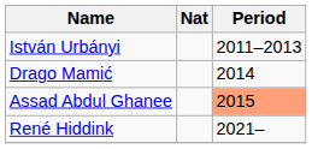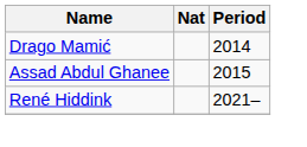 <table class="wikitable">
 <tr>
 <th>Name</th>
 <th>Nat</th>
 <th>Period</th>
-</tr>
-<tr>
-<td><a href='#'>István Urbányi</a></td>
-<td align="center"></td>
-<td align="left">2011–2013</td>
 </tr>
 <tr>
 <td><a href='#'>Drago Mamić</a></td>
 <td align="center"></td>
 <td align="left">2014</td>
 </tr>
 <tr>
 <td><a href='#'>Assad Abdul Ghanee</a></td>
 <td align="center"></td>
-<td align="left" style="background: lightsalmon;">2015</td>
+<td align="left">2015</td>
 </tr>
 <tr>
 <td><a href='#'>René Hiddink</a></td>
 <td align="center"></td>
 <td align="left">2021–</td>
 </tr>
 <tr>
 </tr>
 </table>
